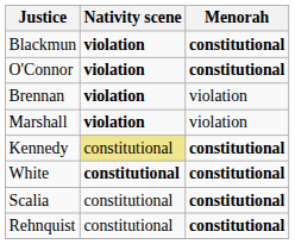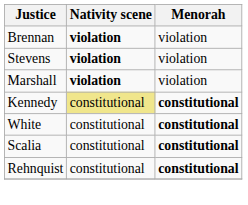 <table class="wikitable">
 <tr>
 <th>Justice</th>
 <th>Nativity scene</th>
 <th>Menorah</th>
 </tr>
 <tr>
-<td>Blackmun</td>
+<td>Brennan</td>
 <td><strong>violation</strong></td>
-<td><strong>constitutional</strong></td>
+<td>violation</td>
 </tr>
 <tr>
-<td>O'Connor</td>
-<td><strong>violation</strong></td>
-<td><strong>constitutional</strong></td>
-</tr>
-<tr>
-<td>Brennan</td>
+<td>Stevens</td>
 <td><strong>violation</strong></td>
 <td>violation</td>
 </tr>
 <tr>
 <td>Marshall</td>
 <td><strong>violation</strong></td>
 <td>violation</td>
 </tr>
 <tr>
 <td>Kennedy</td>
 <td style="background: khaki;">constitutional</td>
 <td><strong>constitutional</strong></td>
 </tr>
 <tr>
 <td>White</td>
-<td><strong>constitutional</strong></td>
+<td>constitutional</td>
 <td><strong>constitutional</strong></td>
 </tr>
 <tr>
 <td>Scalia</td>
 <td>constitutional</td>
 <td><strong>constitutional</strong></td>
 </tr>
 <tr>
 <td>Rehnquist</td>
 <td>constitutional</td>
 <td><strong>constitutional</strong></td>
 </tr>
 <tr>
 </tr>
 </table>
